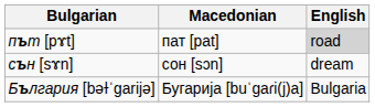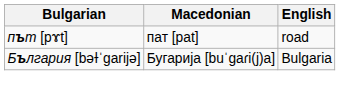 <table class="wikitable">
 <tr>
 <th>Bulgarian</th>
 <th>Macedonian</th>
 <th>English</th>
 </tr>
 <tr>
 <td><em>п<strong>ъ</strong>т</em> [pɤt]</td>
 <td>пат [pat]</td>
-<td style="background: lightgrey;">road</td>
-</tr>
-<tr>
-<td><em>с<strong>ъ</strong>н</em> [sɤn]</td>
-<td>сон [sɔn]</td>
-<td>dream</td>
+<td>road</td>
 </tr>
 <tr>
 <td><em>Б<strong>ъ</strong>лгария</em> [bəɫˈɡarijə]</td>
 <td>Бугарија [buˈɡaɾi(j)a]</td>
 <td>Bulgaria</td>
 </tr>
 </table>
